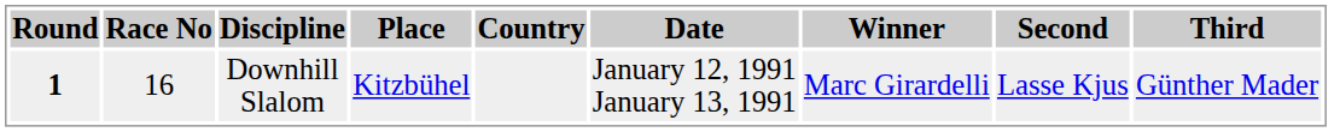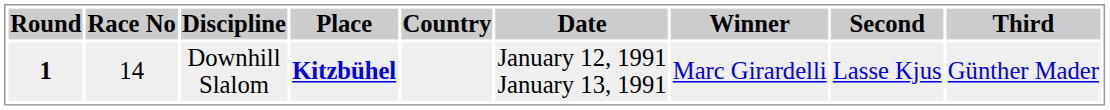 <table border="0" style="border: 1px solid #999; background-color:#FFFFFF; text-align:center">
 <tr align="center" bgcolor="#CCCCCC">
 <th>Round</th>
 <th>Race No</th>
 <th>Discipline</th>
 <th>Place</th>
 <th>Country</th>
 <th>Date</th>
 <th>Winner</th>
 <th>Second</th>
 <th>Third</th>
 </tr>
 <tr bgcolor="#EFEFEF">
 <td><strong>1</strong></td>
-<td>16</td>
+<td>14</td>
 <td>Downhill<br>Slalom</td>
-<td align="left"><a href='#'>Kitzbühel</a></td>
+<td align="left"><strong><a href='#'>Kitzbühel</a></strong></td>
 <td align="left"></td>
 <td align="left">January 12, 1991<br>January 13, 1991</td>
 <td align="left"> <a href='#'>Marc Girardelli</a></td>
 <td align="left"> <a href='#'>Lasse Kjus</a></td>
 <td align="left"> <a href='#'>Günther Mader</a></td>
 </tr>
 </table>
